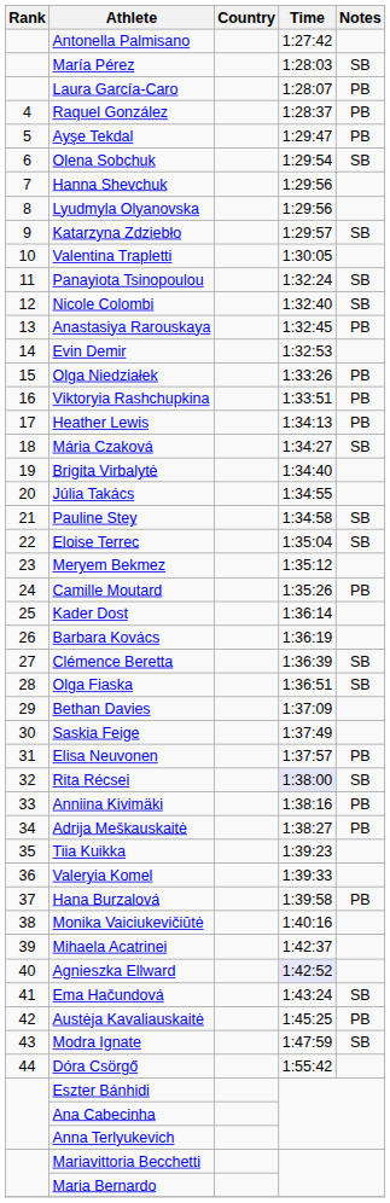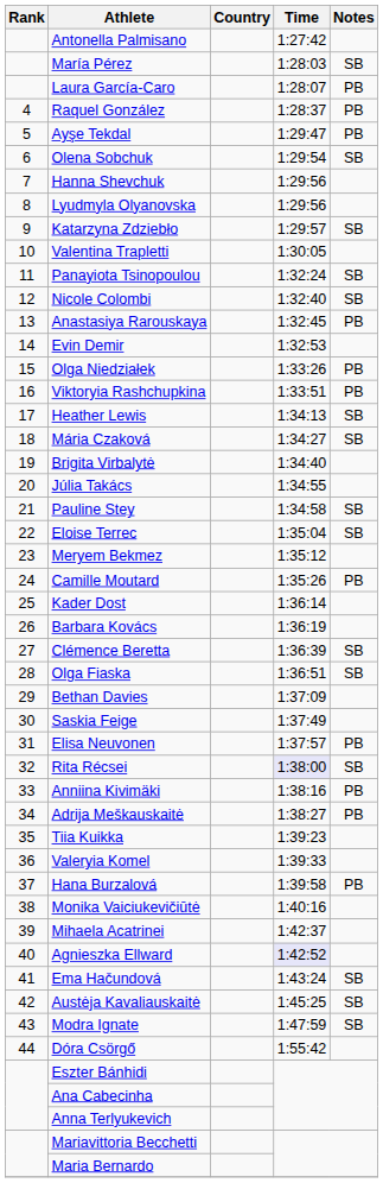 <table class="wikitable sortable" style=" text-align:center; font-size:95%;">
 <tr>
 <th>Rank</th>
 <th>Athlete</th>
 <th>Country</th>
 <th>Time</th>
 <th>Notes</th>
 </tr>
 <tr>
 <td></td>
 <td align=left><a href='#'>Antonella Palmisano</a></td>
 <td align=left></td>
 <td>1:27:42</td>
 <td></td>
 </tr>
 <tr>
 <td></td>
 <td align=left><a href='#'>María Pérez</a></td>
 <td align=left></td>
 <td>1:28:03</td>
 <td>SB</td>
 </tr>
 <tr>
 <td></td>
 <td align=left><a href='#'>Laura García-Caro</a></td>
 <td align=left></td>
 <td>1:28:07</td>
 <td>PB</td>
 </tr>
 <tr>
 <td>4</td>
 <td align=left><a href='#'>Raquel González</a></td>
 <td align=left></td>
 <td>1:28:37</td>
 <td>PB</td>
 </tr>
 <tr>
 <td>5</td>
 <td align=left><a href='#'>Ayşe Tekdal</a></td>
 <td align=left></td>
 <td>1:29:47</td>
 <td>PB</td>
 </tr>
 <tr>
 <td>6</td>
 <td align=left><a href='#'>Olena Sobchuk</a></td>
 <td align=left></td>
 <td>1:29:54</td>
 <td>SB</td>
 </tr>
 <tr>
 <td>7</td>
 <td align=left><a href='#'>Hanna Shevchuk</a></td>
 <td align=left></td>
 <td>1:29:56</td>
 <td></td>
 </tr>
 <tr>
 <td>8</td>
 <td align=left><a href='#'>Lyudmyla Olyanovska</a></td>
 <td align=left></td>
 <td>1:29:56</td>
 <td></td>
 </tr>
 <tr>
 <td>9</td>
 <td align=left><a href='#'>Katarzyna Zdziebło</a></td>
 <td align=left></td>
 <td>1:29:57</td>
 <td>SB</td>
 </tr>
 <tr>
 <td>10</td>
 <td align=left><a href='#'>Valentina Trapletti</a></td>
 <td align=left></td>
 <td>1:30:05</td>
 <td></td>
 </tr>
 <tr>
 <td>11</td>
 <td align=left><a href='#'>Panayiota Tsinopoulou</a></td>
 <td align=left></td>
 <td>1:32:24</td>
 <td>SB</td>
 </tr>
 <tr>
 <td>12</td>
 <td align=left><a href='#'>Nicole Colombi</a></td>
 <td align=left></td>
 <td>1:32:40</td>
 <td>SB</td>
 </tr>
 <tr>
 <td>13</td>
 <td align=left><a href='#'>Anastasiya Rarouskaya</a></td>
 <td align=left></td>
 <td>1:32:45</td>
 <td>PB</td>
 </tr>
 <tr>
 <td>14</td>
 <td align=left><a href='#'>Evin Demir</a></td>
 <td align=left></td>
 <td>1:32:53</td>
 <td></td>
 </tr>
 <tr>
 <td>15</td>
 <td align=left><a href='#'>Olga Niedziałek</a></td>
 <td align=left></td>
 <td>1:33:26</td>
 <td>PB</td>
 </tr>
 <tr>
 <td>16</td>
 <td align=left><a href='#'>Viktoryia Rashchupkina</a></td>
 <td align=left></td>
 <td>1:33:51</td>
 <td>PB</td>
 </tr>
 <tr>
 <td>17</td>
 <td align=left><a href='#'>Heather Lewis</a></td>
 <td align=left></td>
 <td>1:34:13</td>
-<td>PB</td>
+<td>SB</td>
 </tr>
 <tr>
 <td>18</td>
 <td align=left><a href='#'>Mária Czaková</a></td>
 <td align=left></td>
 <td>1:34:27</td>
 <td>SB</td>
 </tr>
 <tr>
 <td>19</td>
 <td align=left><a href='#'>Brigita Virbalytė</a></td>
 <td align=left></td>
 <td>1:34:40</td>
 <td></td>
 </tr>
 <tr>
 <td>20</td>
 <td align=left><a href='#'>Júlia Takács</a></td>
 <td align=left></td>
 <td>1:34:55</td>
 <td></td>
 </tr>
 <tr>
 <td>21</td>
 <td align=left><a href='#'>Pauline Stey</a></td>
 <td align=left></td>
 <td>1:34:58</td>
 <td>SB</td>
 </tr>
 <tr>
 <td>22</td>
 <td align=left><a href='#'>Eloise Terrec</a></td>
 <td align=left></td>
 <td>1:35:04</td>
 <td>SB</td>
 </tr>
 <tr>
 <td>23</td>
 <td align=left><a href='#'>Meryem Bekmez</a></td>
 <td align=left></td>
 <td>1:35:12</td>
 <td></td>
 </tr>
 <tr>
 <td>24</td>
 <td align=left><a href='#'>Camille Moutard</a></td>
 <td align=left></td>
 <td>1:35:26</td>
 <td>PB</td>
 </tr>
 <tr>
 <td>25</td>
 <td align=left><a href='#'>Kader Dost</a></td>
 <td align=left></td>
 <td>1:36:14</td>
 <td></td>
 </tr>
 <tr>
 <td>26</td>
 <td align=left><a href='#'>Barbara Kovács</a></td>
 <td align=left></td>
 <td>1:36:19</td>
 <td></td>
 </tr>
 <tr>
 <td>27</td>
 <td align=left><a href='#'>Clémence Beretta</a></td>
 <td align=left></td>
 <td>1:36:39</td>
 <td>SB</td>
 </tr>
 <tr>
 <td>28</td>
 <td align=left><a href='#'>Olga Fiaska</a></td>
 <td align=left></td>
 <td>1:36:51</td>
 <td>SB</td>
 </tr>
 <tr>
 <td>29</td>
 <td align=left><a href='#'>Bethan Davies</a></td>
 <td align=left></td>
 <td>1:37:09</td>
 <td></td>
 </tr>
 <tr>
 <td>30</td>
 <td align=left><a href='#'>Saskia Feige</a></td>
 <td align=left></td>
 <td>1:37:49</td>
 <td></td>
 </tr>
 <tr>
 <td>31</td>
 <td align=left><a href='#'>Elisa Neuvonen</a></td>
 <td align=left></td>
 <td>1:37:57</td>
 <td>PB</td>
 </tr>
 <tr>
 <td>32</td>
 <td align=left><a href='#'>Rita Récsei</a></td>
 <td align=left></td>
 <td style="background: lavender;">1:38:00</td>
 <td>SB</td>
 </tr>
 <tr>
 <td>33</td>
 <td align=left><a href='#'>Anniina Kivimäki</a></td>
 <td align=left></td>
 <td>1:38:16</td>
 <td>PB</td>
 </tr>
 <tr>
 <td>34</td>
 <td align=left><a href='#'>Adrija Meškauskaitė</a></td>
 <td align=left></td>
 <td>1:38:27</td>
 <td>PB</td>
 </tr>
 <tr>
 <td>35</td>
 <td align=left><a href='#'>Tiia Kuikka</a></td>
 <td align=left></td>
 <td>1:39:23</td>
 <td></td>
 </tr>
 <tr>
 <td>36</td>
 <td align=left><a href='#'>Valeryia Komel</a></td>
 <td align=left></td>
 <td>1:39:33</td>
 <td></td>
 </tr>
 <tr>
 <td>37</td>
 <td align=left><a href='#'>Hana Burzalová</a></td>
 <td align=left></td>
 <td>1:39:58</td>
 <td>PB</td>
 </tr>
 <tr>
 <td>38</td>
 <td align=left><a href='#'>Monika Vaiciukevičiūtė</a></td>
 <td align=left></td>
 <td>1:40:16</td>
 <td></td>
 </tr>
 <tr>
 <td>39</td>
 <td align=left><a href='#'>Mihaela Acatrinei</a></td>
 <td align=left></td>
 <td>1:42:37</td>
 <td></td>
 </tr>
 <tr>
 <td>40</td>
 <td align=left><a href='#'>Agnieszka Ellward</a></td>
 <td align=left></td>
 <td style="background: lavender;">1:42:52</td>
 <td></td>
 </tr>
 <tr>
 <td>41</td>
 <td align=left><a href='#'>Ema Hačundová</a></td>
 <td align=left></td>
 <td>1:43:24</td>
 <td>SB</td>
 </tr>
 <tr>
 <td>42</td>
 <td align=left><a href='#'>Austėja Kavaliauskaitė</a></td>
 <td align=left></td>
 <td>1:45:25</td>
-<td>PB</td>
+<td>SB</td>
 </tr>
 <tr>
 <td>43</td>
 <td align=left><a href='#'>Modra Ignate</a></td>
 <td align=left></td>
 <td>1:47:59</td>
 <td>SB</td>
 </tr>
 <tr>
 <td>44</td>
 <td align=left><a href='#'>Dóra Csörgő</a></td>
 <td align=left></td>
 <td>1:55:42</td>
 <td></td>
 </tr>
 <tr>
 <td rowspan=3></td>
 <td align=left><a href='#'>Eszter Bánhidi</a></td>
 <td align=left></td>
 <td rowspan=3 colspan=2></td>
 </tr>
 <tr>
 <td align=left><a href='#'>Ana Cabecinha</a></td>
 <td align=left></td>
 </tr>
 <tr>
 <td align=left><a href='#'>Anna Terlyukevich</a></td>
 <td align=left></td>
 </tr>
 <tr>
 <td rowspan=2></td>
 <td align=left><a href='#'>Mariavittoria Becchetti</a></td>
 <td align=left></td>
 <td rowspan=2 colspan=2></td>
 </tr>
 <tr>
 <td align=left><a href='#'>Maria Bernardo</a></td>
 <td align=left></td>
 </tr>
 <tr>
 </tr>
 </table>
